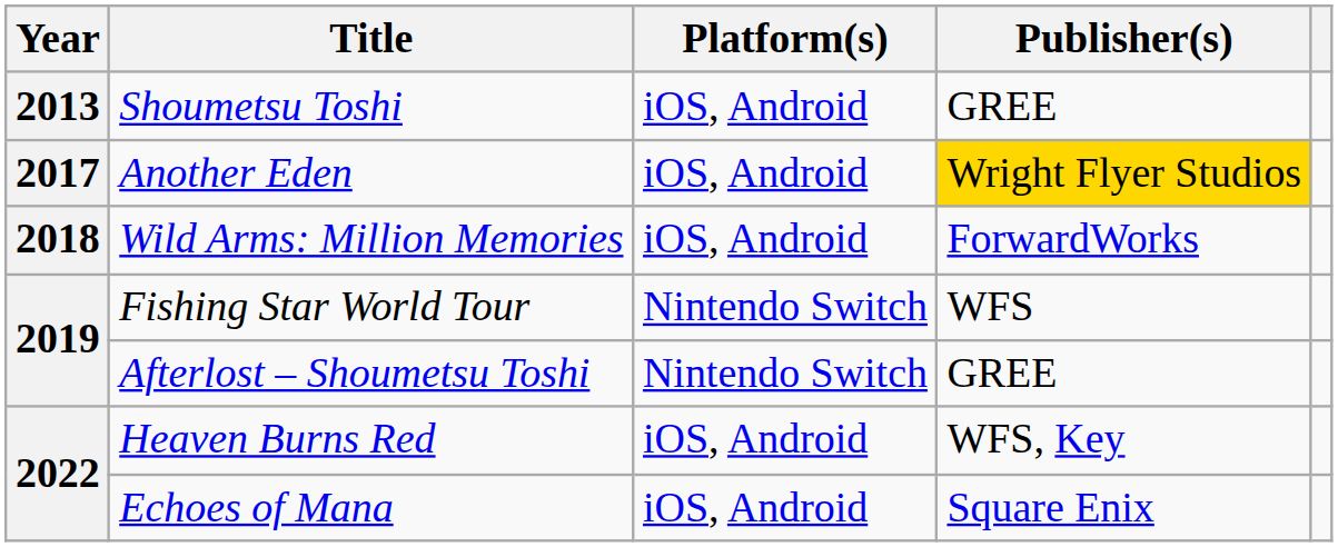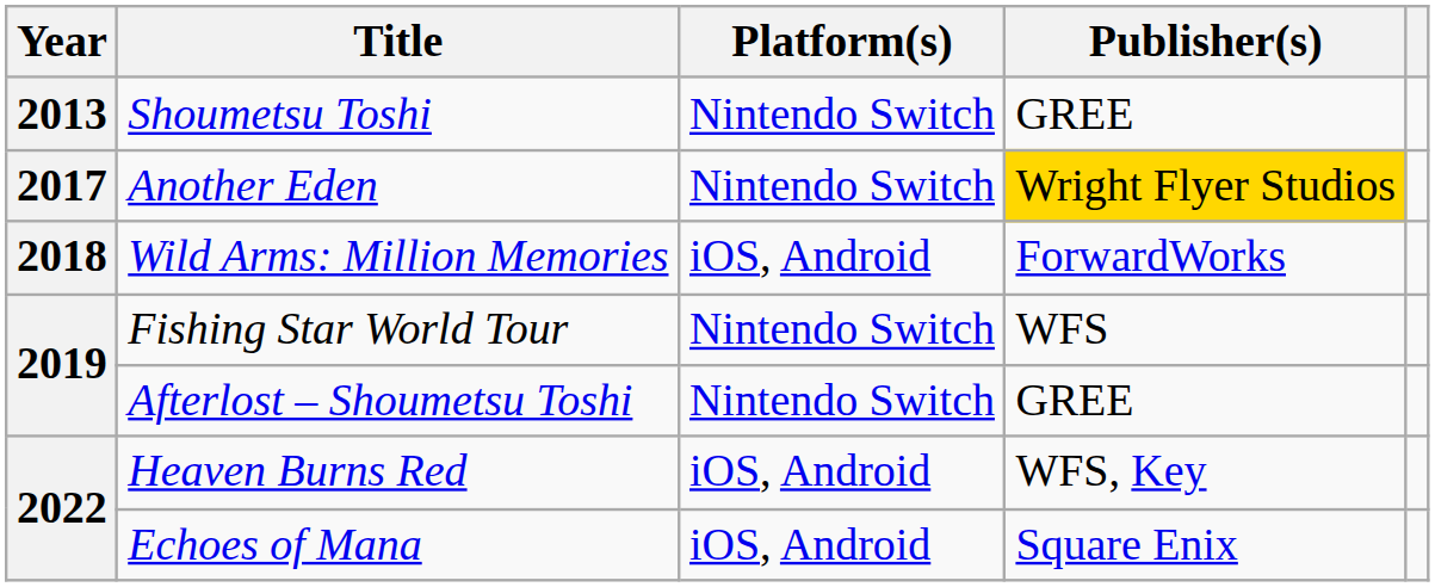 <table class="wikitable sortable plainrowheaders">
 <tr>
 <th scope="col">Year</th>
 <th scope="col">Title</th>
 <th scope="col">Platform(s)</th>
 <th scope="col">Publisher(s)</th>
 <th scope="col" class="unsortable"></th>
 </tr>
 <tr>
 <th scope="row">2013</th>
 <td><em><a href='#'>Shoumetsu Toshi</a></em></td>
-<td><a href='#'>iOS</a>, <a href='#'>Android</a></td>
+<td><a href='#'>Nintendo Switch</a></td>
 <td>GREE</td>
 <td></td>
 </tr>
 <tr>
 <th scope="row">2017</th>
 <td><em><a href='#'>Another Eden</a></em></td>
-<td><a href='#'>iOS</a>, <a href='#'>Android</a></td>
+<td><a href='#'>Nintendo Switch</a></td>
 <td style="background: gold;">Wright Flyer Studios</td>
 <td></td>
 </tr>
 <tr>
 <th scope="row">2018</th>
 <td><em><a href='#'>Wild Arms: Million Memories</a></em></td>
 <td><a href='#'>iOS</a>, <a href='#'>Android</a></td>
 <td><a href='#'>ForwardWorks</a></td>
 <td></td>
 </tr>
 <tr>
 <th scope="row" rowspan="2">2019</th>
 <td><em>Fishing Star World Tour</em></td>
 <td><a href='#'>Nintendo Switch</a></td>
 <td>WFS</td>
 <td></td>
 </tr>
 <tr>
 <td><em><a href='#'>Afterlost – Shoumetsu Toshi</a></em></td>
 <td><a href='#'>Nintendo Switch</a></td>
 <td>GREE</td>
 <td></td>
 </tr>
 <tr>
 <th scope="row" rowspan="2">2022</th>
 <td><em><a href='#'>Heaven Burns Red</a></em></td>
 <td><a href='#'>iOS</a>, <a href='#'>Android</a></td>
 <td>WFS, <a href='#'>Key</a></td>
 <td></td>
 </tr>
 <tr>
 <td><em><a href='#'>Echoes of Mana</a></em></td>
 <td><a href='#'>iOS</a>, <a href='#'>Android</a></td>
 <td><a href='#'>Square Enix</a></td>
 <td></td>
 </tr>
 </table>
